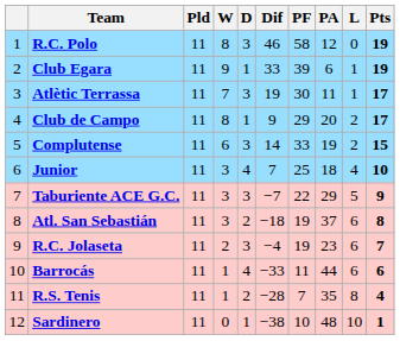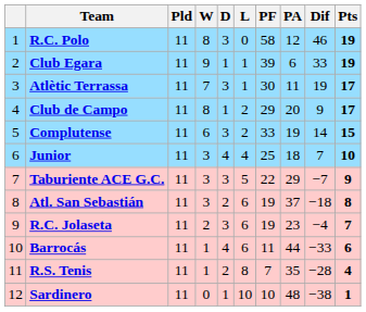 <table class="wikitable sortable" style="text-align: center;">
 <tr>
 <th align="center"></th>
 <th align="center">Team</th>
 <th align="center">Pld</th>
 <th align="center">W</th>
 <th align="center">D</th>
-<th align="center">Dif</th>
+<th align="center">L</th>
 <th align="center">PF</th>
 <th align="center">PA</th>
-<th align="center">L</th>
+<th align="center">Dif</th>
 <th align="center">Pts</th>
 </tr>
 <tr style="background:#97DEFF;">
 <td>1</td>
 <td align="left"><strong><a href='#'>R.C. Polo</a></strong></td>
 <td>11</td>
 <td>8</td>
 <td>3</td>
-<td>46</td>
+<td>0</td>
 <td>58</td>
 <td>12</td>
-<td>0</td>
+<td>46</td>
 <td><strong>19</strong></td>
 </tr>
 <tr style="background:#97DEFF;">
 <td>2</td>
 <td align="left"><strong><a href='#'>Club Egara</a></strong></td>
 <td>11</td>
 <td>9</td>
 <td>1</td>
-<td>33</td>
+<td>1</td>
 <td>39</td>
 <td>6</td>
-<td>1</td>
+<td>33</td>
 <td><strong>19</strong></td>
 </tr>
 <tr style="background:#97DEFF;">
 <td>3</td>
 <td align="left"><strong><a href='#'>Atlètic Terrassa</a></strong></td>
 <td>11</td>
 <td>7</td>
 <td>3</td>
-<td>19</td>
+<td>1</td>
 <td>30</td>
 <td>11</td>
-<td>1</td>
+<td>19</td>
 <td><strong>17</strong></td>
 </tr>
 <tr style="background:#97DEFF;">
 <td>4</td>
 <td align="left"><strong><a href='#'>Club de Campo</a></strong></td>
 <td>11</td>
 <td>8</td>
 <td>1</td>
-<td>9</td>
+<td>2</td>
 <td>29</td>
 <td>20</td>
-<td>2</td>
+<td>9</td>
 <td><strong>17</strong></td>
 </tr>
 <tr style="background:#97DEFF;">
 <td>5</td>
 <td align="left"><strong><a href='#'>Complutense</a></strong></td>
 <td>11</td>
 <td>6</td>
 <td>3</td>
-<td>14</td>
+<td>2</td>
 <td>33</td>
 <td>19</td>
-<td>2</td>
+<td>14</td>
 <td><strong>15</strong></td>
 </tr>
 <tr style="background:#97DEFF;">
 <td>6</td>
 <td align="left"><strong><a href='#'>Junior</a></strong></td>
 <td>11</td>
 <td>3</td>
 <td>4</td>
-<td>7</td>
+<td>4</td>
 <td>25</td>
 <td>18</td>
-<td>4</td>
+<td>7</td>
 <td><strong>10</strong></td>
 </tr>
 <tr style="background:#FFCCCC;">
 <td>7</td>
 <td align="left"><strong><a href='#'>Taburiente ACE G.C.</a></strong></td>
 <td>11</td>
 <td>3</td>
 <td>3</td>
-<td>−7</td>
+<td>5</td>
 <td>22</td>
 <td>29</td>
-<td>5</td>
+<td>−7</td>
 <td><strong>9</strong></td>
 </tr>
 <tr style="background:#FFCCCC;">
 <td>8</td>
 <td align="left"><strong><a href='#'>Atl. San Sebastián</a></strong></td>
 <td>11</td>
 <td>3</td>
 <td>2</td>
-<td>−18</td>
+<td>6</td>
 <td>19</td>
 <td>37</td>
-<td>6</td>
+<td>−18</td>
 <td><strong>8</strong></td>
 </tr>
 <tr style="background:#FFCCCC;">
 <td>9</td>
 <td align="left"><strong><a href='#'>R.C. Jolaseta</a></strong></td>
 <td>11</td>
 <td>2</td>
 <td>3</td>
-<td>−4</td>
+<td>6</td>
 <td>19</td>
 <td>23</td>
-<td>6</td>
+<td>−4</td>
 <td><strong>7</strong></td>
 </tr>
 <tr style="background:#FFCCCC;">
 <td>10</td>
 <td align="left"><strong><a href='#'>Barrocás</a></strong></td>
 <td>11</td>
 <td>1</td>
 <td>4</td>
-<td>−33</td>
+<td>6</td>
 <td>11</td>
 <td>44</td>
-<td>6</td>
+<td>−33</td>
 <td><strong>6</strong></td>
 </tr>
 <tr ! style="background:#FFCCCC;">
 <td>11</td>
 <td align="left"><strong><a href='#'>R.S. Tenis</a></strong></td>
 <td>11</td>
 <td>1</td>
 <td>2</td>
-<td>−28</td>
+<td>8</td>
 <td>7</td>
 <td>35</td>
-<td>8</td>
+<td>−28</td>
 <td><strong>4</strong></td>
 </tr>
 <tr ! style="background:#FFCCCC;">
 <td>12</td>
 <td align="left"><strong><a href='#'>Sardinero</a></strong></td>
 <td>11</td>
 <td>0</td>
 <td>1</td>
-<td>−38</td>
+<td>10</td>
 <td>10</td>
 <td>48</td>
-<td>10</td>
+<td>−38</td>
 <td><strong>1</strong></td>
 </tr>
 </table>
